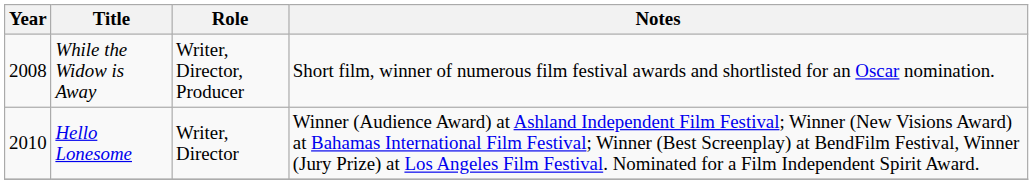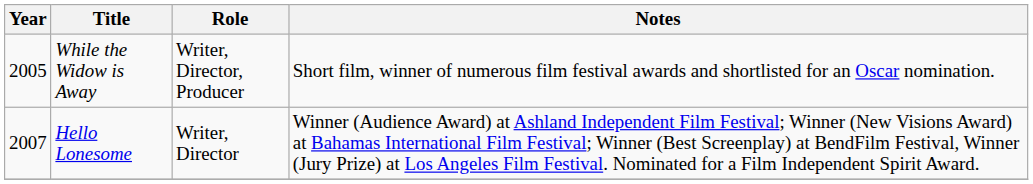 <table class="wikitable">
 <tr>
 <th>Year</th>
 <th>Title</th>
 <th>Role</th>
 <th>Notes</th>
 </tr>
 <tr>
-<td>2008</td>
+<td>2005</td>
 <td><em>While the Widow is Away</em></td>
 <td>Writer, Director, Producer</td>
 <td>Short film, winner of numerous film festival awards and shortlisted for an <a href='#'>Oscar</a> nomination.</td>
 </tr>
 <tr>
-<td>2010</td>
+<td>2007</td>
 <td><em><a href='#'>Hello Lonesome</a></em></td>
 <td>Writer, Director</td>
 <td>Winner (Audience Award) at <a href='#'>Ashland Independent Film Festival</a>; Winner (New Visions Award) at <a href='#'>Bahamas International Film Festival</a>; Winner (Best Screenplay) at BendFilm Festival, Winner (Jury Prize) at <a href='#'>Los Angeles Film Festival</a>. Nominated for a Film Independent Spirit Award.</td>
 </tr>
 <tr>
 </tr>
 </table>
